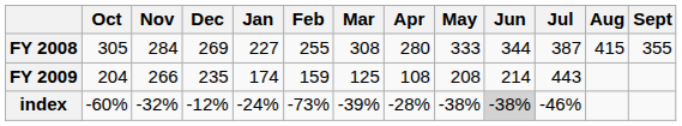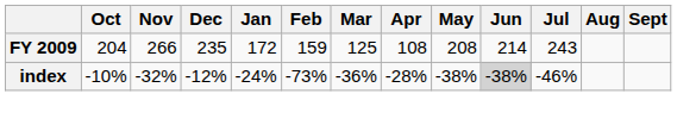 <table class="wikitable">
 <tr>
 <th> </th>
 <th>Oct</th>
 <th>Nov</th>
 <th>Dec</th>
 <th>Jan</th>
 <th>Feb</th>
 <th>Mar</th>
 <th>Apr</th>
 <th>May</th>
 <th>Jun</th>
 <th>Jul</th>
 <th>Aug</th>
 <th>Sept</th>
 </tr>
 <tr>
-<th>FY 2008</th>
-<td align="right">305</td>
-<td align="right">284</td>
-<td align="right">269</td>
-<td align="right">227</td>
-<td align="right">255</td>
-<td align="right">308</td>
-<td align="right">280</td>
-<td align="right">333</td>
-<td align="right">344</td>
-<td align="right">387</td>
-<td align="right">415</td>
-<td align="right">355</td>
-</tr>
-<tr>
 <th>FY 2009</th>
 <td align="right">204</td>
 <td align="right">266</td>
 <td align="right">235</td>
-<td align="right">174</td>
+<td align="right">172</td>
 <td align="right">159</td>
 <td align="right">125</td>
 <td align="right">108</td>
 <td align="right">208</td>
 <td align="right">214</td>
-<td align="right">443</td>
+<td align="right">243</td>
 <td> </td>
 <td> </td>
 </tr>
 <tr>
 <th>index</th>
-<td align="right">-60%</td>
+<td align="right">-10%</td>
 <td align="right">-32%</td>
 <td align="right">-12%</td>
 <td align="right">-24%</td>
 <td align="right">-73%</td>
-<td align="right">-39%</td>
+<td align="right">-36%</td>
 <td align="right">-28%</td>
 <td align="right">-38%</td>
 <td align="right" style="background: lightgrey;">-38%</td>
 <td align="right">-46%</td>
 <td> </td>
 <td> </td>
 </tr>
 </table>
